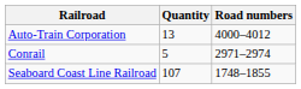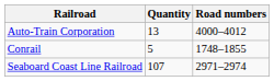 <table class="wikitable">
 <tr>
 <th>Railroad</th>
 <th>Quantity</th>
 <th>Road numbers</th>
 </tr>
 <tr>
 <td><a href='#'>Auto-Train Corporation</a></td>
 <td>13</td>
 <td>4000–4012</td>
 </tr>
 <tr>
 <td><a href='#'>Conrail</a></td>
 <td>5</td>
-<td>2971–2974</td>
+<td>1748–1855</td>
 </tr>
 <tr>
 <td><a href='#'>Seaboard Coast Line Railroad</a></td>
 <td>107</td>
-<td>1748–1855</td>
+<td>2971–2974</td>
 </tr>
 </table>
